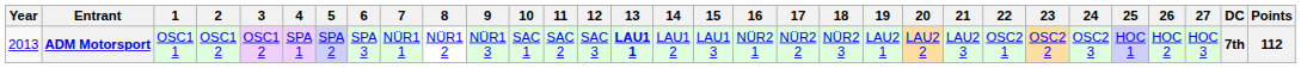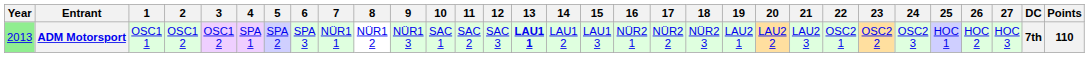 <table class="wikitable" style="text-align:center; font-size:85%">
 <tr>
 <th>Year</th>
 <th>Entrant</th>
 <th>1</th>
 <th>2</th>
 <th>3</th>
 <th>4</th>
 <th>5</th>
 <th>6</th>
 <th>7</th>
 <th>8</th>
 <th>9</th>
 <th>10</th>
 <th>11</th>
 <th>12</th>
 <th>13</th>
 <th>14</th>
 <th>15</th>
 <th>16</th>
 <th>17</th>
 <th>18</th>
 <th>19</th>
 <th>20</th>
 <th>21</th>
 <th>22</th>
 <th>23</th>
 <th>24</th>
 <th>25</th>
 <th>26</th>
 <th>27</th>
 <th>DC</th>
 <th>Points</th>
 </tr>
 <tr>
-<td><a href='#'>2013</a></td>
+<td style="background: lightgreen;"><a href='#'>2013</a></td>
 <th nowrap><a href='#'>ADM Motorsport</a></th>
 <td style="background:#DFFFDF;"><a href='#'>OSC1<br>1</a><br></td>
 <td style="background:#DFFFDF;"><a href='#'>OSC1<br>2</a><br></td>
 <td style="background:#EFCFFF;"><a href='#'>OSC1<br>2</a><br></td>
 <td style="background:#EFCFFF;"><a href='#'>SPA<br>1</a><br></td>
 <td style="background:#CFCFFF;"><a href='#'>SPA<br>2</a><br></td>
 <td style="background:#DFFFDF;"><a href='#'>SPA<br>3</a><br></td>
 <td style="background:#DFFFDF;"><a href='#'>NÜR1<br>1</a><br></td>
 <td style="background:#FFFFFF;"><a href='#'>NÜR1<br>2</a><br></td>
 <td style="background:#DFFFDF;"><a href='#'>NÜR1<br>3</a><br></td>
 <td style="background:#DFFFDF;"><a href='#'>SAC<br>1</a><br></td>
 <td style="background:#DFFFDF;"><a href='#'>SAC<br>2</a><br></td>
 <td style="background:#DFFFDF;"><a href='#'>SAC<br>3</a><br></td>
 <td style="background:#DFFFDF;"><strong><a href='#'>LAU1<br>1</a><br></strong></td>
 <td style="background:#DFFFDF;"><a href='#'>LAU1<br>2</a><br></td>
 <td style="background:#DFFFDF;"><a href='#'>LAU1<br>3</a><br></td>
 <td style="background:#DFFFDF;"><a href='#'>NÜR2<br>1</a><br></td>
 <td style="background:#DFFFDF;"><a href='#'>NÜR2<br>2</a><br></td>
 <td style="background:#DFFFDF;"><a href='#'>NÜR2<br>3</a><br></td>
 <td style="background:#DFFFDF;"><a href='#'>LAU2<br>1</a><br></td>
 <td style="background:#FFDF9F;"><a href='#'>LAU2<br>2</a><br></td>
 <td style="background:#DFFFDF;"><a href='#'>LAU2<br>3</a><br></td>
 <td style="background:#DFFFDF;"><a href='#'>OSC2<br>1</a><br></td>
 <td style="background:#FFDF9F;"><a href='#'>OSC2<br>2</a><br></td>
 <td style="background:#DFFFDF;"><a href='#'>OSC2<br>3</a><br></td>
 <td style="background:#CFCFFF;"><a href='#'>HOC<br>1</a><br></td>
 <td style="background:#DFFFDF;"><a href='#'>HOC<br>2</a><br></td>
 <td style="background:#DFFFDF;"><a href='#'>HOC<br>3</a><br></td>
 <th>7th</th>
-<th>112</th>
+<th>110</th>
 </tr>
 </table>
